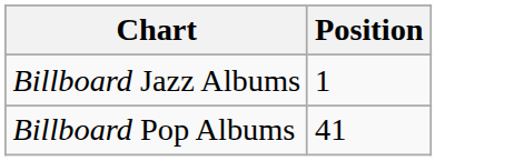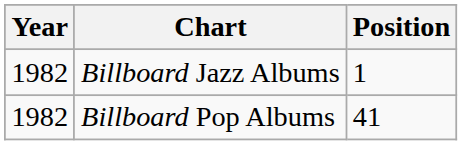 <table class="wikitable">
 <tr>
+<th>Year</th>
 <th>Chart</th>
 <th>Position</th>
 </tr>
 <tr>
+<td>1982</td>
 <td><em>Billboard</em> Jazz Albums</td>
 <td>1</td>
 </tr>
 <tr>
+<td>1982</td>
 <td><em>Billboard</em> Pop Albums</td>
 <td>41</td>
 </tr>
 </table>
